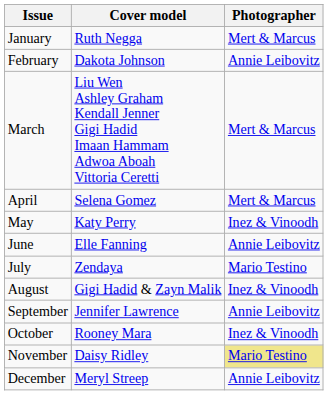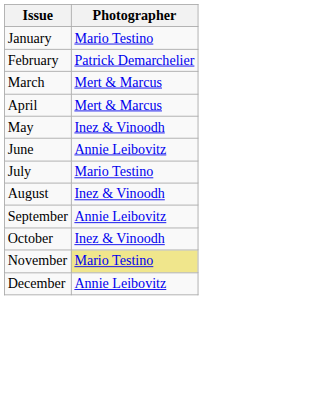 <table class="sortable wikitable">
 <tr>
 <th style="text-align:center;">Issue</th>
-<th style="text-align:center;">Cover model</th>
 <th style="text-align:center;">Photographer</th>
 </tr>
 <tr>
 <td>January</td>
-<td><a href='#'>Ruth Negga</a></td>
-<td><a href='#'>Mert & Marcus</a></td>
+<td><a href='#'>Mario Testino</a></td>
 </tr>
 <tr>
 <td>February</td>
-<td><a href='#'>Dakota Johnson</a></td>
-<td><a href='#'>Annie Leibovitz</a></td>
+<td><a href='#'>Patrick Demarchelier</a></td>
 </tr>
 <tr>
 <td>March</td>
-<td><a href='#'>Liu Wen</a><br><a href='#'>Ashley Graham</a><br><a href='#'>Kendall Jenner</a><br><a href='#'>Gigi Hadid</a><br><a href='#'>Imaan Hammam</a><br><a href='#'>Adwoa Aboah</a><br><a href='#'>Vittoria Ceretti</a></td>
 <td><a href='#'>Mert & Marcus</a></td>
 </tr>
 <tr>
 <td>April</td>
-<td><a href='#'>Selena Gomez</a></td>
 <td><a href='#'>Mert & Marcus</a></td>
 </tr>
 <tr>
 <td>May</td>
-<td><a href='#'>Katy Perry</a></td>
 <td><a href='#'>Inez & Vinoodh</a></td>
 </tr>
 <tr>
 <td>June</td>
-<td><a href='#'>Elle Fanning</a></td>
 <td><a href='#'>Annie Leibovitz</a></td>
 </tr>
 <tr>
 <td>July</td>
-<td><a href='#'>Zendaya</a></td>
 <td><a href='#'>Mario Testino</a></td>
 </tr>
 <tr>
 <td>August</td>
-<td><a href='#'>Gigi Hadid</a> & <a href='#'>Zayn Malik</a></td>
 <td><a href='#'>Inez & Vinoodh</a></td>
 </tr>
 <tr>
 <td>September</td>
-<td><a href='#'>Jennifer Lawrence</a></td>
 <td><a href='#'>Annie Leibovitz</a></td>
 </tr>
 <tr>
 <td>October</td>
-<td><a href='#'>Rooney Mara</a></td>
 <td><a href='#'>Inez & Vinoodh</a></td>
 </tr>
 <tr>
 <td>November</td>
-<td><a href='#'>Daisy Ridley</a></td>
 <td style="background: khaki;"><a href='#'>Mario Testino</a></td>
 </tr>
 <tr>
 <td>December</td>
-<td><a href='#'>Meryl Streep</a></td>
 <td><a href='#'>Annie Leibovitz</a></td>
 </tr>
 </table>
